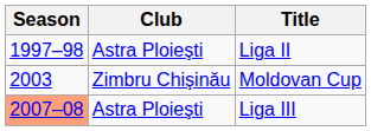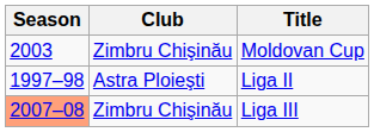 <table class="wikitable">
 <tr>
 <th>Season</th>
 <th>Club</th>
 <th>Title</th>
 </tr>
 <tr>
+<td><a href='#'>2003</a></td>
+<td><a href='#'>Zimbru Chişinău</a></td>
+<td><a href='#'>Moldovan Cup</a></td>
+</tr>
+<tr>
 <td><a href='#'>1997–98</a></td>
 <td><a href='#'>Astra Ploieşti</a></td>
 <td><a href='#'>Liga II</a></td>
 </tr>
 <tr>
-<td><a href='#'>2003</a></td>
+<td style="background: lightsalmon;"><a href='#'>2007–08</a></td>
 <td><a href='#'>Zimbru Chişinău</a></td>
-<td><a href='#'>Moldovan Cup</a></td>
-</tr>
-<tr>
-<td style="background: lightsalmon;"><a href='#'>2007–08</a></td>
-<td><a href='#'>Astra Ploieşti</a></td>
 <td><a href='#'>Liga III</a></td>
 </tr>
 <tr>
 </tr>
 </table>
